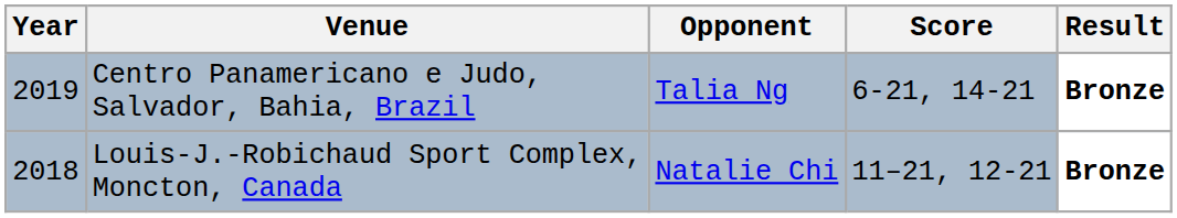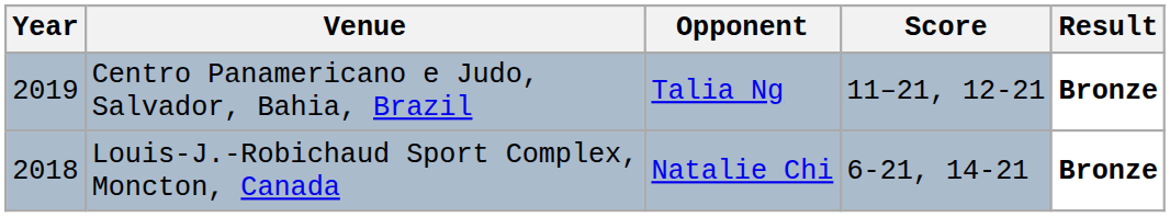 <table class="sortable wikitable" style="font-size: 90%;">
 <tr>
 <th>Year</th>
 <th>Venue</th>
 <th>Opponent</th>
 <th>Score</th>
 <th>Result</th>
 </tr>
 <tr style="background:#AABBCC">
 <td align="center">2019</td>
 <td align="left">Centro Panamericano e Judo,<br>Salvador, Bahia, <a href='#'>Brazil</a></td>
 <td align="left"> <a href='#'>Talia Ng</a></td>
-<td align="left">6-21, 14-21</td>
+<td align="left">11–21, 12-21</td>
 <td style="text-align:left; background:white"> <strong>Bronze</strong></td>
 </tr>
 <tr style="background:#AABBCC">
 <td align="center">2018</td>
 <td align="left">Louis-J.-Robichaud Sport Complex,<br>Moncton, <a href='#'>Canada</a></td>
 <td align="left"> <a href='#'>Natalie Chi</a></td>
-<td align="left">11–21, 12-21</td>
+<td align="left">6-21, 14-21</td>
 <td style="text-align:left; background:white"> <strong>Bronze</strong></td>
 </tr>
 </table>
